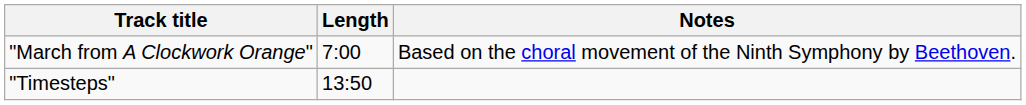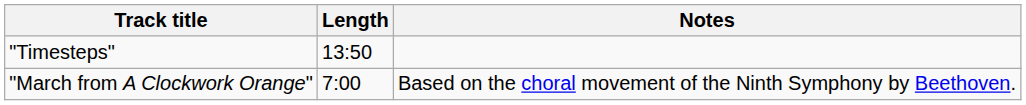 <table class="wikitable sortable" width="auto">
 <tr>
 <th>Track title</th>
 <th>Length</th>
 <th>Notes</th>
 </tr>
 <tr>
+<td>"Timesteps"</td>
+<td>13:50</td>
+<td></td>
+</tr>
+<tr>
 <td>"March from <em>A Clockwork Orange</em>"</td>
 <td>7:00</td>
 <td>Based on the <a href='#'>choral</a> movement of the Ninth Symphony by <a href='#'>Beethoven</a>.</td>
 </tr>
-<tr>
-<td>"Timesteps"</td>
-<td>13:50</td>
-<td></td>
-</tr>
 </table>
